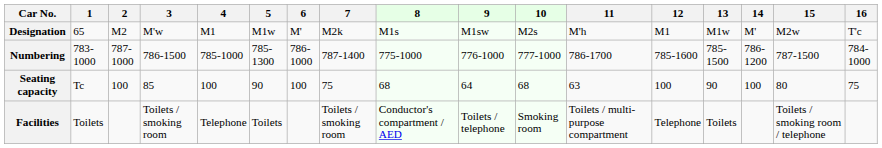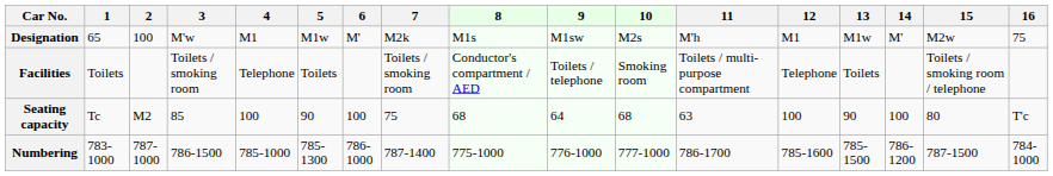 <table class="wikitable">
 <tr>
 <th>Car No.</th>
 <th>1</th>
 <th>2</th>
 <th>3</th>
 <th>4</th>
 <th>5</th>
 <th>6</th>
 <th>7</th>
 <th style="background: #E6FFE6">8</th>
 <th style="background: #E6FFE6">9</th>
 <th style="background: #E6FFE6">10</th>
 <th>11</th>
 <th>12</th>
 <th>13</th>
 <th>14</th>
 <th>15</th>
 <th>16</th>
 </tr>
 <tr>
 <th>Designation</th>
 <td>65</td>
-<td>M2</td>
+<td>100</td>
 <td>M'w</td>
 <td>M1</td>
 <td>M1w</td>
 <td>M'</td>
 <td>M2k</td>
 <td style="background: #F5FFF5">M1s</td>
 <td style="background: #F5FFF5">M1sw</td>
 <td style="background: #F5FFF5">M2s</td>
 <td>M'h</td>
 <td>M1</td>
 <td>M1w</td>
 <td>M'</td>
 <td>M2w</td>
+<td>75</td>
+</tr>
+<tr>
+<th>Facilities</th>
+<td>Toilets</td>
+<td> </td>
+<td>Toilets / smoking room</td>
+<td>Telephone</td>
+<td>Toilets</td>
+<td> </td>
+<td>Toilets / smoking room</td>
+<td style="background: #F5FFF5">Conductor's compartment / <a href='#'>AED</a></td>
+<td style="background: #F5FFF5">Toilets / telephone</td>
+<td style="background: #F5FFF5">Smoking room</td>
+<td>Toilets / multi-purpose compartment</td>
+<td>Telephone</td>
+<td>Toilets</td>
+<td> </td>
+<td>Toilets / smoking room / telephone</td>
+<td> </td>
+</tr>
+<tr>
+<th>Seating capacity</th>
+<td>Tc</td>
+<td>M2</td>
+<td>85</td>
+<td>100</td>
+<td>90</td>
+<td>100</td>
+<td>75</td>
+<td style="background: #F5FFF5">68</td>
+<td style="background: #F5FFF5">64</td>
+<td style="background: #F5FFF5">68</td>
+<td>63</td>
+<td>100</td>
+<td>90</td>
+<td>100</td>
+<td>80</td>
 <td>T'c</td>
 </tr>
 <tr>
 <th>Numbering</th>
 <td>783-1000</td>
 <td>787-1000</td>
 <td>786-1500</td>
 <td>785-1000</td>
 <td>785-1300</td>
 <td>786-1000</td>
 <td>787-1400</td>
 <td style="background: #F5FFF5">775-1000</td>
 <td style="background: #F5FFF5">776-1000</td>
 <td style="background: #F5FFF5">777-1000</td>
 <td>786-1700</td>
 <td>785-1600</td>
 <td>785-1500</td>
 <td>786-1200</td>
 <td>787-1500</td>
 <td>784-1000</td>
 </tr>
-<tr>
-<th>Seating capacity</th>
-<td>Tc</td>
-<td>100</td>
-<td>85</td>
-<td>100</td>
-<td>90</td>
-<td>100</td>
-<td>75</td>
-<td style="background: #F5FFF5">68</td>
-<td style="background: #F5FFF5">64</td>
-<td style="background: #F5FFF5">68</td>
-<td>63</td>
-<td>100</td>
-<td>90</td>
-<td>100</td>
-<td>80</td>
-<td>75</td>
-</tr>
-<tr>
-<th>Facilities</th>
-<td>Toilets</td>
-<td> </td>
-<td>Toilets / smoking room</td>
-<td>Telephone</td>
-<td>Toilets</td>
-<td> </td>
-<td>Toilets / smoking room</td>
-<td style="background: #F5FFF5">Conductor's compartment / <a href='#'>AED</a></td>
-<td style="background: #F5FFF5">Toilets / telephone</td>
-<td style="background: #F5FFF5">Smoking room</td>
-<td>Toilets / multi-purpose compartment</td>
-<td>Telephone</td>
-<td>Toilets</td>
-<td> </td>
-<td>Toilets / smoking room / telephone</td>
-<td> </td>
-</tr>
 </table>
